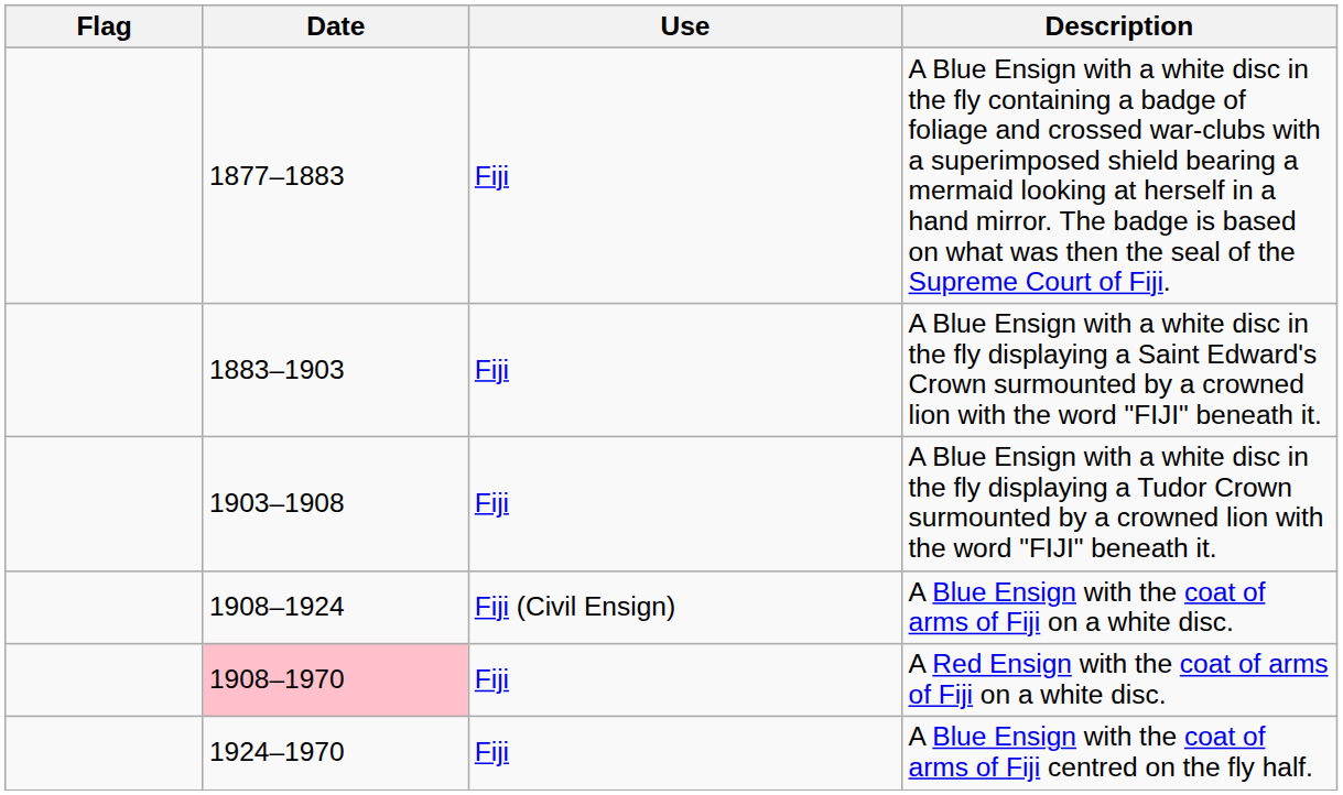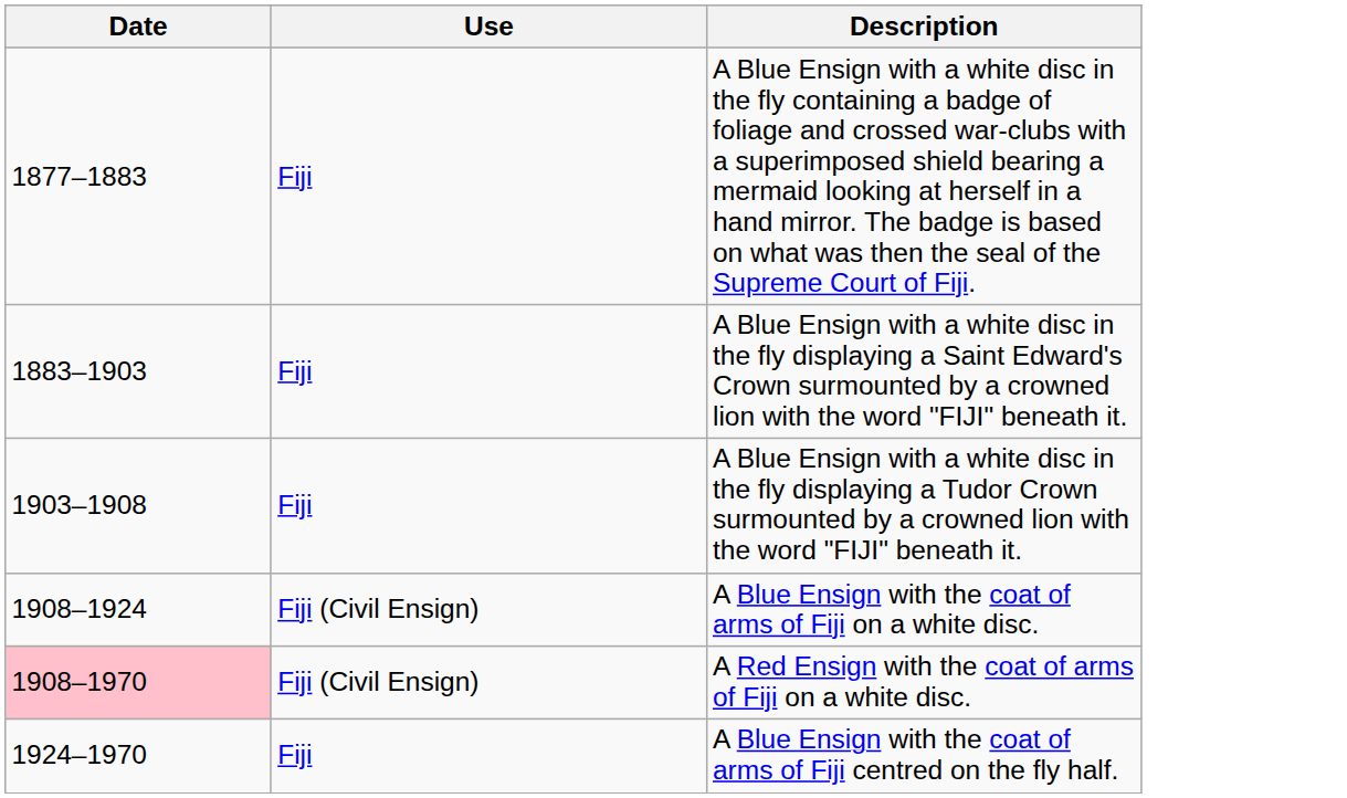 <table class="wikitable">
 <tr style="background:#efefef;">
-<th style="width:110px;">Flag</th>
 <th style="width:150px;">Date</th>
 <th style="width:250px;">Use</th>
 <th style="width:250px;">Description</th>
 </tr>
 <tr>
-<td></td>
 <td>1877–1883</td>
 <td><a href='#'>Fiji</a></td>
 <td>A Blue Ensign with a white disc in the fly containing a badge of foliage and crossed war-clubs with a superimposed shield bearing a mermaid looking at herself in a hand mirror. The badge is based on what was then the seal of the <a href='#'>Supreme Court of Fiji</a>.</td>
 </tr>
 <tr>
-<td></td>
 <td>1883–1903</td>
 <td><a href='#'>Fiji</a></td>
 <td>A Blue Ensign with a white disc in the fly displaying a Saint Edward's Crown surmounted by a crowned lion with the word "FIJI" beneath it.</td>
 </tr>
 <tr>
-<td></td>
 <td>1903–1908</td>
 <td><a href='#'>Fiji</a></td>
 <td>A Blue Ensign with a white disc in the fly displaying a Tudor Crown surmounted by a crowned lion with the word "FIJI" beneath it.</td>
 </tr>
 <tr>
-<td></td>
 <td>1908–1924</td>
 <td><a href='#'>Fiji</a> (Civil Ensign)</td>
 <td>A <a href='#'>Blue Ensign</a> with the <a href='#'>coat of arms of Fiji</a> on a white disc.</td>
 </tr>
 <tr>
-<td></td>
 <td style="background: pink;">1908–1970</td>
-<td><a href='#'>Fiji</a></td>
+<td><a href='#'>Fiji</a> (Civil Ensign)</td>
 <td>A <a href='#'>Red Ensign</a> with the <a href='#'>coat of arms of Fiji</a> on a white disc.</td>
 </tr>
 <tr>
-<td></td>
 <td>1924–1970</td>
 <td><a href='#'>Fiji</a></td>
 <td>A <a href='#'>Blue Ensign</a> with the <a href='#'>coat of arms of Fiji</a> centred on the fly half.</td>
 </tr>
 </table>
